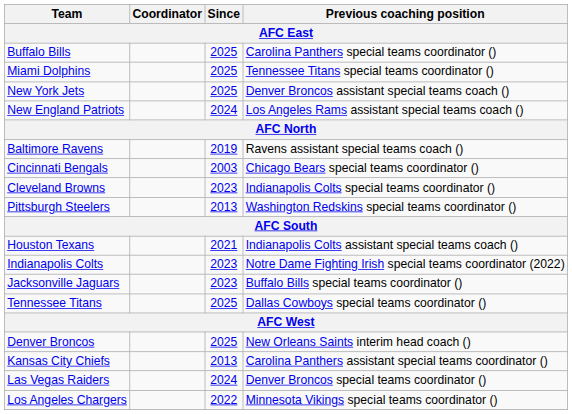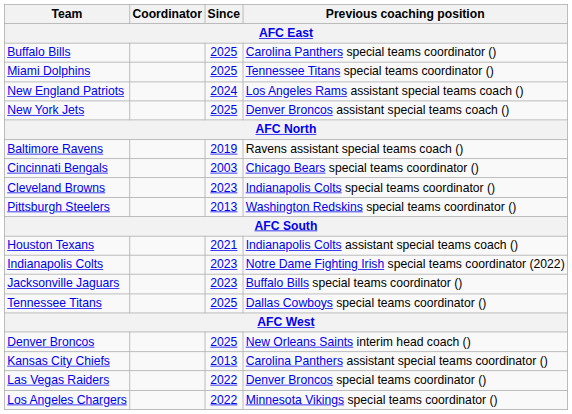 <table class="wikitable sortable">
 <tr>
 <th>Team</th>
 <th>Coordinator</th>
 <th>Since</th>
 <th>Previous coaching position</th>
 </tr>
 <tr>
 <th colspan="4"><a href='#'>AFC East</a></th>
 </tr>
 <tr>
 <td><a href='#'>Buffalo Bills</a></td>
 <td></td>
 <td align="center"><a href='#'>2025</a></td>
 <td><a href='#'>Carolina Panthers</a> special teams coordinator ()</td>
 </tr>
 <tr>
 <td><a href='#'>Miami Dolphins</a></td>
 <td></td>
 <td align="center"><a href='#'>2025</a></td>
 <td><a href='#'>Tennessee Titans</a> special teams coordinator ()</td>
 </tr>
 <tr>
+<td><a href='#'>New England Patriots</a></td>
+<td></td>
+<td align="center"><a href='#'>2024</a></td>
+<td><a href='#'>Los Angeles Rams</a> assistant special teams coach ()</td>
+</tr>
+<tr>
 <td><a href='#'>New York Jets</a></td>
 <td></td>
 <td align="center"><a href='#'>2025</a></td>
 <td><a href='#'>Denver Broncos</a> assistant special teams coach ()</td>
-</tr>
-<tr>
-<td><a href='#'>New England Patriots</a></td>
-<td></td>
-<td align="center"><a href='#'>2024</a></td>
-<td><a href='#'>Los Angeles Rams</a> assistant special teams coach ()</td>
 </tr>
 <tr>
 <th colspan="4"><a href='#'>AFC North</a></th>
 </tr>
 <tr>
 <td><a href='#'>Baltimore Ravens</a></td>
 <td></td>
 <td align="center"><a href='#'>2019</a></td>
 <td>Ravens assistant special teams coach ()</td>
 </tr>
 <tr>
 <td><a href='#'>Cincinnati Bengals</a></td>
 <td></td>
 <td align="center"><a href='#'>2003</a></td>
 <td><a href='#'>Chicago Bears</a> special teams coordinator ()</td>
 </tr>
 <tr>
 <td><a href='#'>Cleveland Browns</a></td>
 <td></td>
 <td align="center"><a href='#'>2023</a></td>
 <td><a href='#'>Indianapolis Colts</a> special teams coordinator ()</td>
 </tr>
 <tr>
 <td><a href='#'>Pittsburgh Steelers</a></td>
 <td></td>
 <td align="center"><a href='#'>2013</a></td>
 <td><a href='#'>Washington Redskins</a> special teams coordinator ()</td>
 </tr>
 <tr>
 <th colspan="4"><a href='#'>AFC South</a></th>
 </tr>
 <tr>
 <td><a href='#'>Houston Texans</a></td>
 <td></td>
 <td align="center"><a href='#'>2021</a></td>
 <td><a href='#'>Indianapolis Colts</a> assistant special teams coach ()</td>
 </tr>
 <tr>
 <td><a href='#'>Indianapolis Colts</a></td>
 <td></td>
 <td align="center"><a href='#'>2023</a></td>
 <td><a href='#'>Notre Dame Fighting Irish</a> special teams coordinator (2022)</td>
 </tr>
 <tr>
 <td><a href='#'>Jacksonville Jaguars</a></td>
 <td></td>
 <td align="center"><a href='#'>2023</a></td>
 <td><a href='#'>Buffalo Bills</a> special teams coordinator ()</td>
 </tr>
 <tr>
 <td><a href='#'>Tennessee Titans</a></td>
 <td></td>
 <td align="center"><a href='#'>2025</a></td>
 <td><a href='#'>Dallas Cowboys</a> special teams coordinator ()</td>
 </tr>
 <tr>
 <th colspan="4"><a href='#'>AFC West</a></th>
 </tr>
 <tr>
 <td><a href='#'>Denver Broncos</a></td>
 <td></td>
 <td align="center"><a href='#'>2025</a></td>
 <td><a href='#'>New Orleans Saints</a> interim head coach ()</td>
 </tr>
 <tr>
 <td><a href='#'>Kansas City Chiefs</a></td>
 <td></td>
 <td align="center"><a href='#'>2013</a></td>
 <td><a href='#'>Carolina Panthers</a> assistant special teams coordinator ()</td>
 </tr>
 <tr>
 <td><a href='#'>Las Vegas Raiders</a></td>
 <td></td>
-<td align="center"><a href='#'>2024</a></td>
+<td align="center"><a href='#'>2022</a></td>
 <td><a href='#'>Denver Broncos</a> special teams coordinator ()</td>
 </tr>
 <tr>
 <td><a href='#'>Los Angeles Chargers</a></td>
 <td></td>
 <td align="center"><a href='#'>2022</a></td>
 <td><a href='#'>Minnesota Vikings</a> special teams coordinator ()</td>
 </tr>
 </table>
